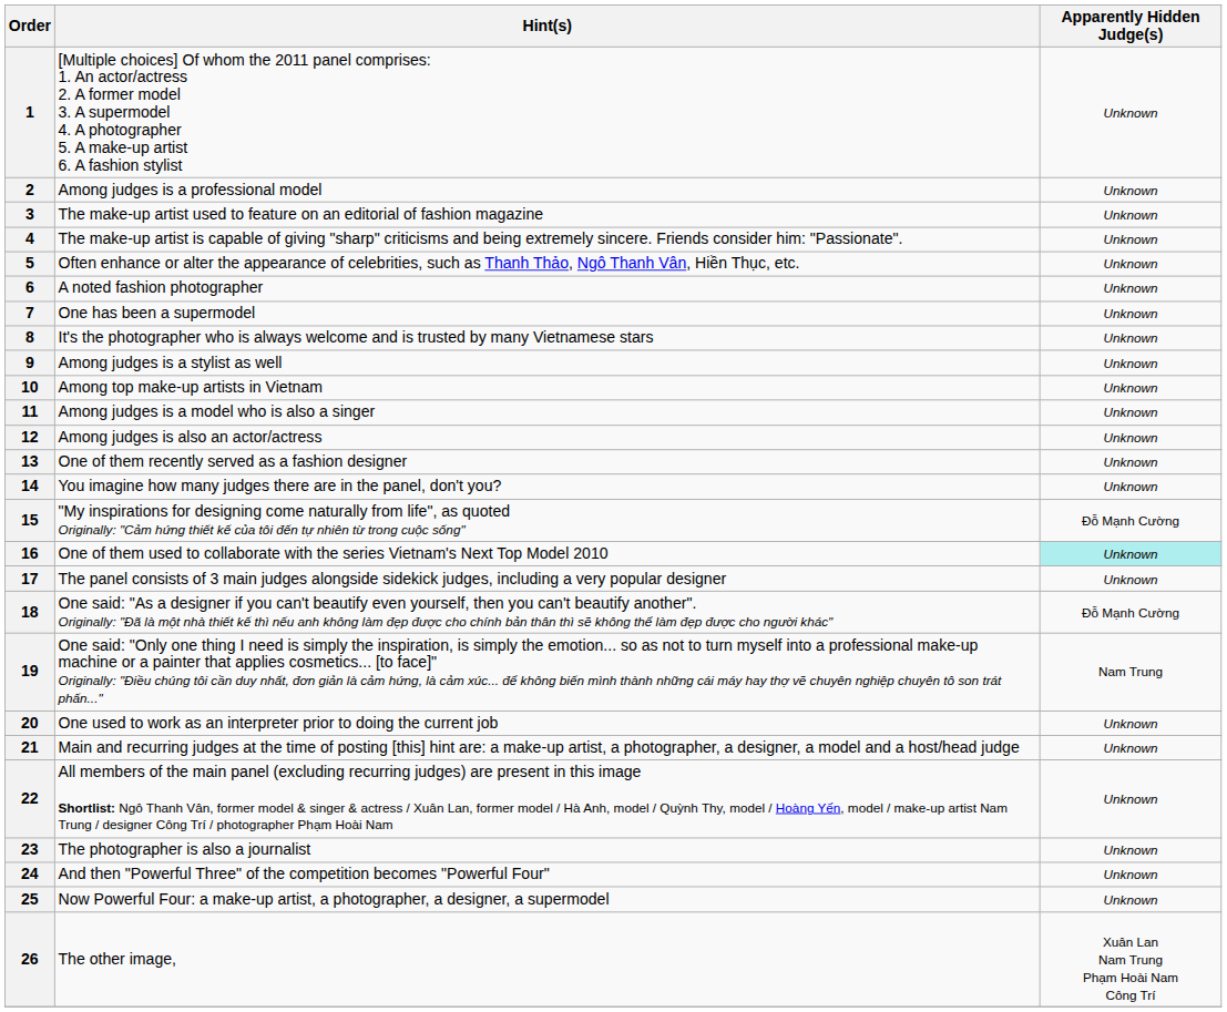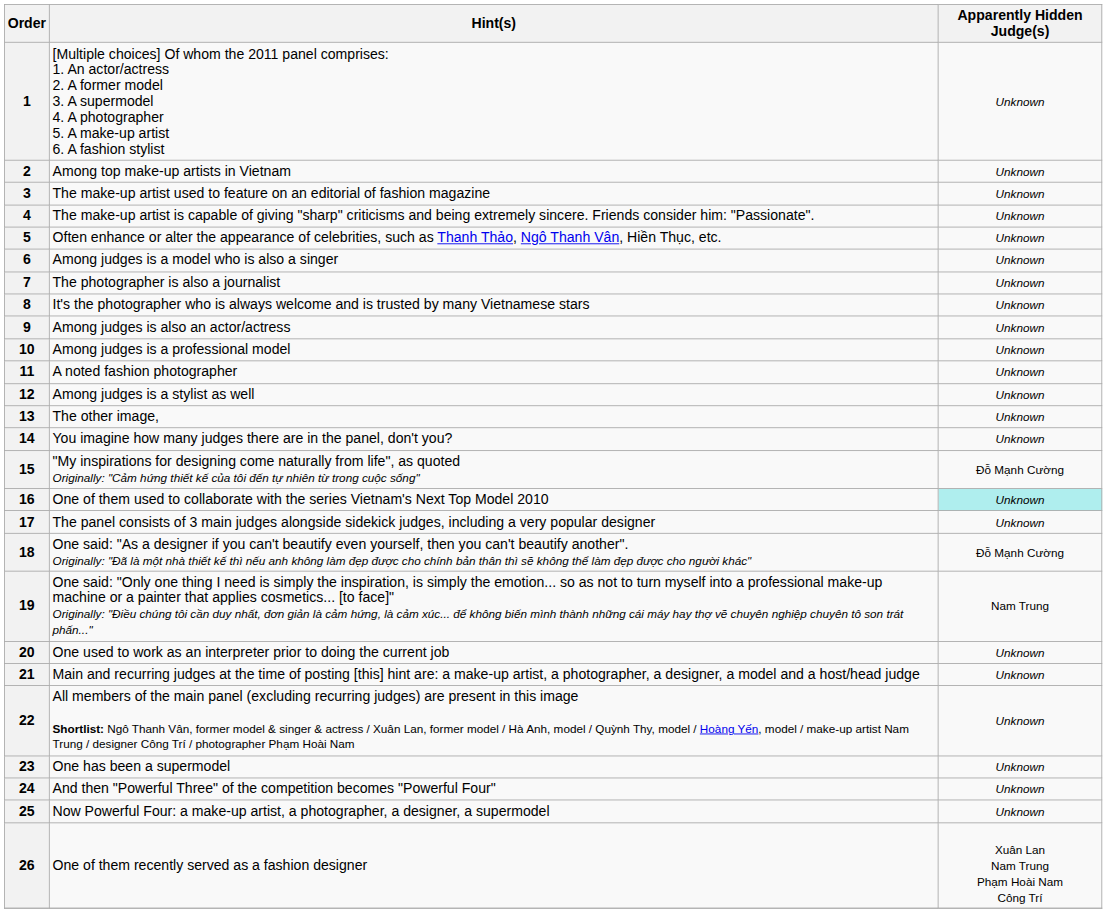 <table class="wikitable collapsible autocollapse">
 <tr>
 <th>Order</th>
 <th>Hint(s)</th>
 <th>Apparently Hidden Judge(s)</th>
 </tr>
 <tr>
 <th>1</th>
 <td>[Multiple choices] Of whom the 2011 panel comprises:<br>1. An actor/actress<br>2. A former model<br>3. A supermodel<br>4. A photographer<br>5. A make-up artist<br>6. A fashion stylist</td>
 <td align="center"><small><em>Unknown</em></small></td>
 </tr>
 <tr>
 <th>2</th>
-<td>Among judges is a professional model</td>
+<td>Among top make-up artists in Vietnam</td>
 <td align="center"><small><em>Unknown</em></small></td>
 </tr>
 <tr>
 <th>3</th>
 <td>The make-up artist used to feature on an editorial of fashion magazine</td>
 <td align="center"><small><em>Unknown</em></small></td>
 </tr>
 <tr>
 <th>4</th>
 <td>The make-up artist is capable of giving "sharp" criticisms and being extremely sincere. Friends consider him: "Passionate".</td>
 <td align="center"><small><em>Unknown</em></small></td>
 </tr>
 <tr>
 <th>5</th>
 <td>Often enhance or alter the appearance of celebrities, such as <a href='#'>Thanh Thảo</a>, <a href='#'>Ngô Thanh Vân</a>, Hiền Thục, etc.</td>
 <td align="center"><small><em>Unknown</em></small></td>
 </tr>
 <tr>
 <th>6</th>
-<td>A noted fashion photographer</td>
+<td>Among judges is a model who is also a singer</td>
 <td align="center"><small><em>Unknown</em></small></td>
 </tr>
 <tr>
 <th>7</th>
-<td>One has been a supermodel</td>
+<td>The photographer is also a journalist</td>
 <td align="center"><small><em>Unknown</em></small></td>
 </tr>
 <tr>
 <th>8</th>
 <td>It's the photographer who is always welcome and is trusted by many Vietnamese stars</td>
 <td align="center"><small><em>Unknown</em></small></td>
 </tr>
 <tr>
 <th>9</th>
+<td>Among judges is also an actor/actress</td>
+<td align="center"><small><em>Unknown</em></small></td>
+</tr>
+<tr>
+<th>10</th>
+<td>Among judges is a professional model</td>
+<td align="center"><small><em>Unknown</em></small></td>
+</tr>
+<tr>
+<th>11</th>
+<td>A noted fashion photographer</td>
+<td align="center"><small><em>Unknown</em></small></td>
+</tr>
+<tr>
+<th>12</th>
 <td>Among judges is a stylist as well</td>
 <td align="center"><small><em>Unknown</em></small></td>
 </tr>
 <tr>
-<th>10</th>
-<td>Among top make-up artists in Vietnam</td>
-<td align="center"><small><em>Unknown</em></small></td>
-</tr>
-<tr>
-<th>11</th>
-<td>Among judges is a model who is also a singer</td>
-<td align="center"><small><em>Unknown</em></small></td>
-</tr>
-<tr>
-<th>12</th>
-<td>Among judges is also an actor/actress</td>
-<td align="center"><small><em>Unknown</em></small></td>
-</tr>
-<tr>
 <th>13</th>
-<td>One of them recently served as a fashion designer</td>
+<td>The other image, </td>
 <td align="center"><small><em>Unknown</em></small></td>
 </tr>
 <tr>
 <th>14</th>
 <td>You imagine how many judges there are in the panel, don't you?</td>
 <td align="center"><small><em>Unknown</em></small></td>
 </tr>
 <tr>
 <th>15</th>
 <td>"My inspirations for designing come naturally from life", as quoted<br><small><em>Originally: "Cảm hứng thiết kế của tôi đến tự nhiên từ trong cuộc sống"</em></small></td>
 <td align="center"><small>Đỗ Mạnh Cường</small></td>
 </tr>
 <tr>
 <th>16</th>
 <td>One of them used to collaborate with the series Vietnam's Next Top Model 2010</td>
 <td align="center" style="background: paleturquoise;"><small><em>Unknown</em></small></td>
 </tr>
 <tr>
 <th>17</th>
 <td>The panel consists of 3 main judges alongside sidekick judges, including a very popular designer</td>
 <td align="center"><small><em>Unknown</em></small></td>
 </tr>
 <tr>
 <th>18</th>
 <td>One said: "As a designer if you can't beautify even yourself, then you can't beautify another".<br><small><em>Originally: "Đã là một nhà thiết kế thì nếu anh không làm đẹp được cho chính bản thân thì sẽ không thể làm đẹp được cho người khác"</em></small></td>
 <td align="center"><small>Đỗ Mạnh Cường</small></td>
 </tr>
 <tr>
 <th>19</th>
 <td>One said: "Only one thing I need is simply the inspiration, is simply the emotion... so as not to turn myself into a professional make-up machine or a painter that applies cosmetics... [to face]"<br><small><em>Originally: "Điều chúng tôi cần duy nhất, đơn giản là cảm hứng, là cảm xúc... để không biến mình thành những cái máy hay thợ vẽ chuyên nghiệp chuyên tô son trát phấn..."</em></small></td>
 <td align="center"><small>Nam Trung</small></td>
 </tr>
 <tr>
 <th>20</th>
 <td>One used to work as an interpreter prior to doing the current job</td>
 <td align="center"><small><em>Unknown</em></small></td>
 </tr>
 <tr>
 <th>21</th>
 <td>Main and recurring judges at the time of posting [this] hint are: a make-up artist, a photographer, a designer, a model and a host/head judge</td>
 <td align="center"><small><em>Unknown</em></small></td>
 </tr>
 <tr>
 <th>22</th>
 <td>All members of the main panel (excluding recurring judges) are present in this image <br><br><small><strong>Shortlist:</strong> Ngô Thanh Vân, former model & singer & actress / Xuân Lan, former model / Hà Anh, model / Quỳnh Thy, model / <a href='#'>Hoàng Yến</a>, model / make-up artist Nam Trung / designer Công Trí / photographer Phạm Hoài Nam</small></td>
 <td align="center"><small><em>Unknown</em></small></td>
 </tr>
 <tr>
 <th>23</th>
-<td>The photographer is also a journalist</td>
+<td>One has been a supermodel</td>
 <td align="center"><small><em>Unknown</em></small></td>
 </tr>
 <tr>
 <th>24</th>
 <td>And then "Powerful Three" of the competition becomes "Powerful Four"</td>
 <td align="center"><small><em>Unknown</em></small></td>
 </tr>
 <tr>
 <th>25</th>
 <td>Now Powerful Four: a make-up artist, a photographer, a designer, a supermodel</td>
 <td align="center"><small><em>Unknown</em></small></td>
 </tr>
 <tr>
 <th>26</th>
-<td>The other image, </td>
+<td>One of them recently served as a fashion designer</td>
 <td align="center"><small><br>Xuân Lan<br>Nam Trung<br>Phạm Hoài Nam<br>Công Trí</small></td>
 </tr>
 <tr>
 </tr>
 </table>
